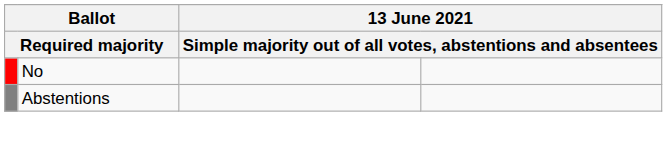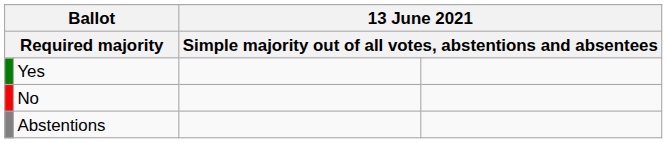 <table class="wikitable" style="text-align:center; font-size:95%;">
 <tr style="background:#e9e9e9;">
 </tr>
 <tr>
 <th colspan="2" style="width:150px;">Ballot</th>
 <th colspan="2">13 June 2021</th>
 </tr>
 <tr>
 <th colspan="2">Required majority</th>
 <th colspan="2">Simple majority out of all votes, abstentions and absentees</th>
+</tr>
+<tr>
+<th style="width:1px; background:green;"></th>
+<td style="text-align:left;">Yes</td>
+<td></td>
+<td></td>
 </tr>
 <tr>
 <th style="color:inherit;background:red;"></th>
 <td style="text-align:left;">No</td>
 <td></td>
 <td></td>
 </tr>
 <tr>
 <th style="color:inherit;background:gray;"></th>
 <td style="text-align:left;">Abstentions</td>
 <td></td>
 <td></td>
 </tr>
 </table>
